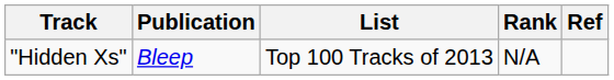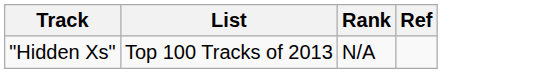 <table class="wikitable sortable">
 <tr>
 <th>Track</th>
-<th>Publication</th>
 <th>List</th>
 <th>Rank</th>
 <th>Ref</th>
 </tr>
 <tr>
 <td>"Hidden Xs"</td>
-<td><a href='#'><em>Bleep</em></a></td>
 <td>Top 100 Tracks of 2013</td>
 <td>N/A</td>
 <td></td>
 </tr>
 </table>
